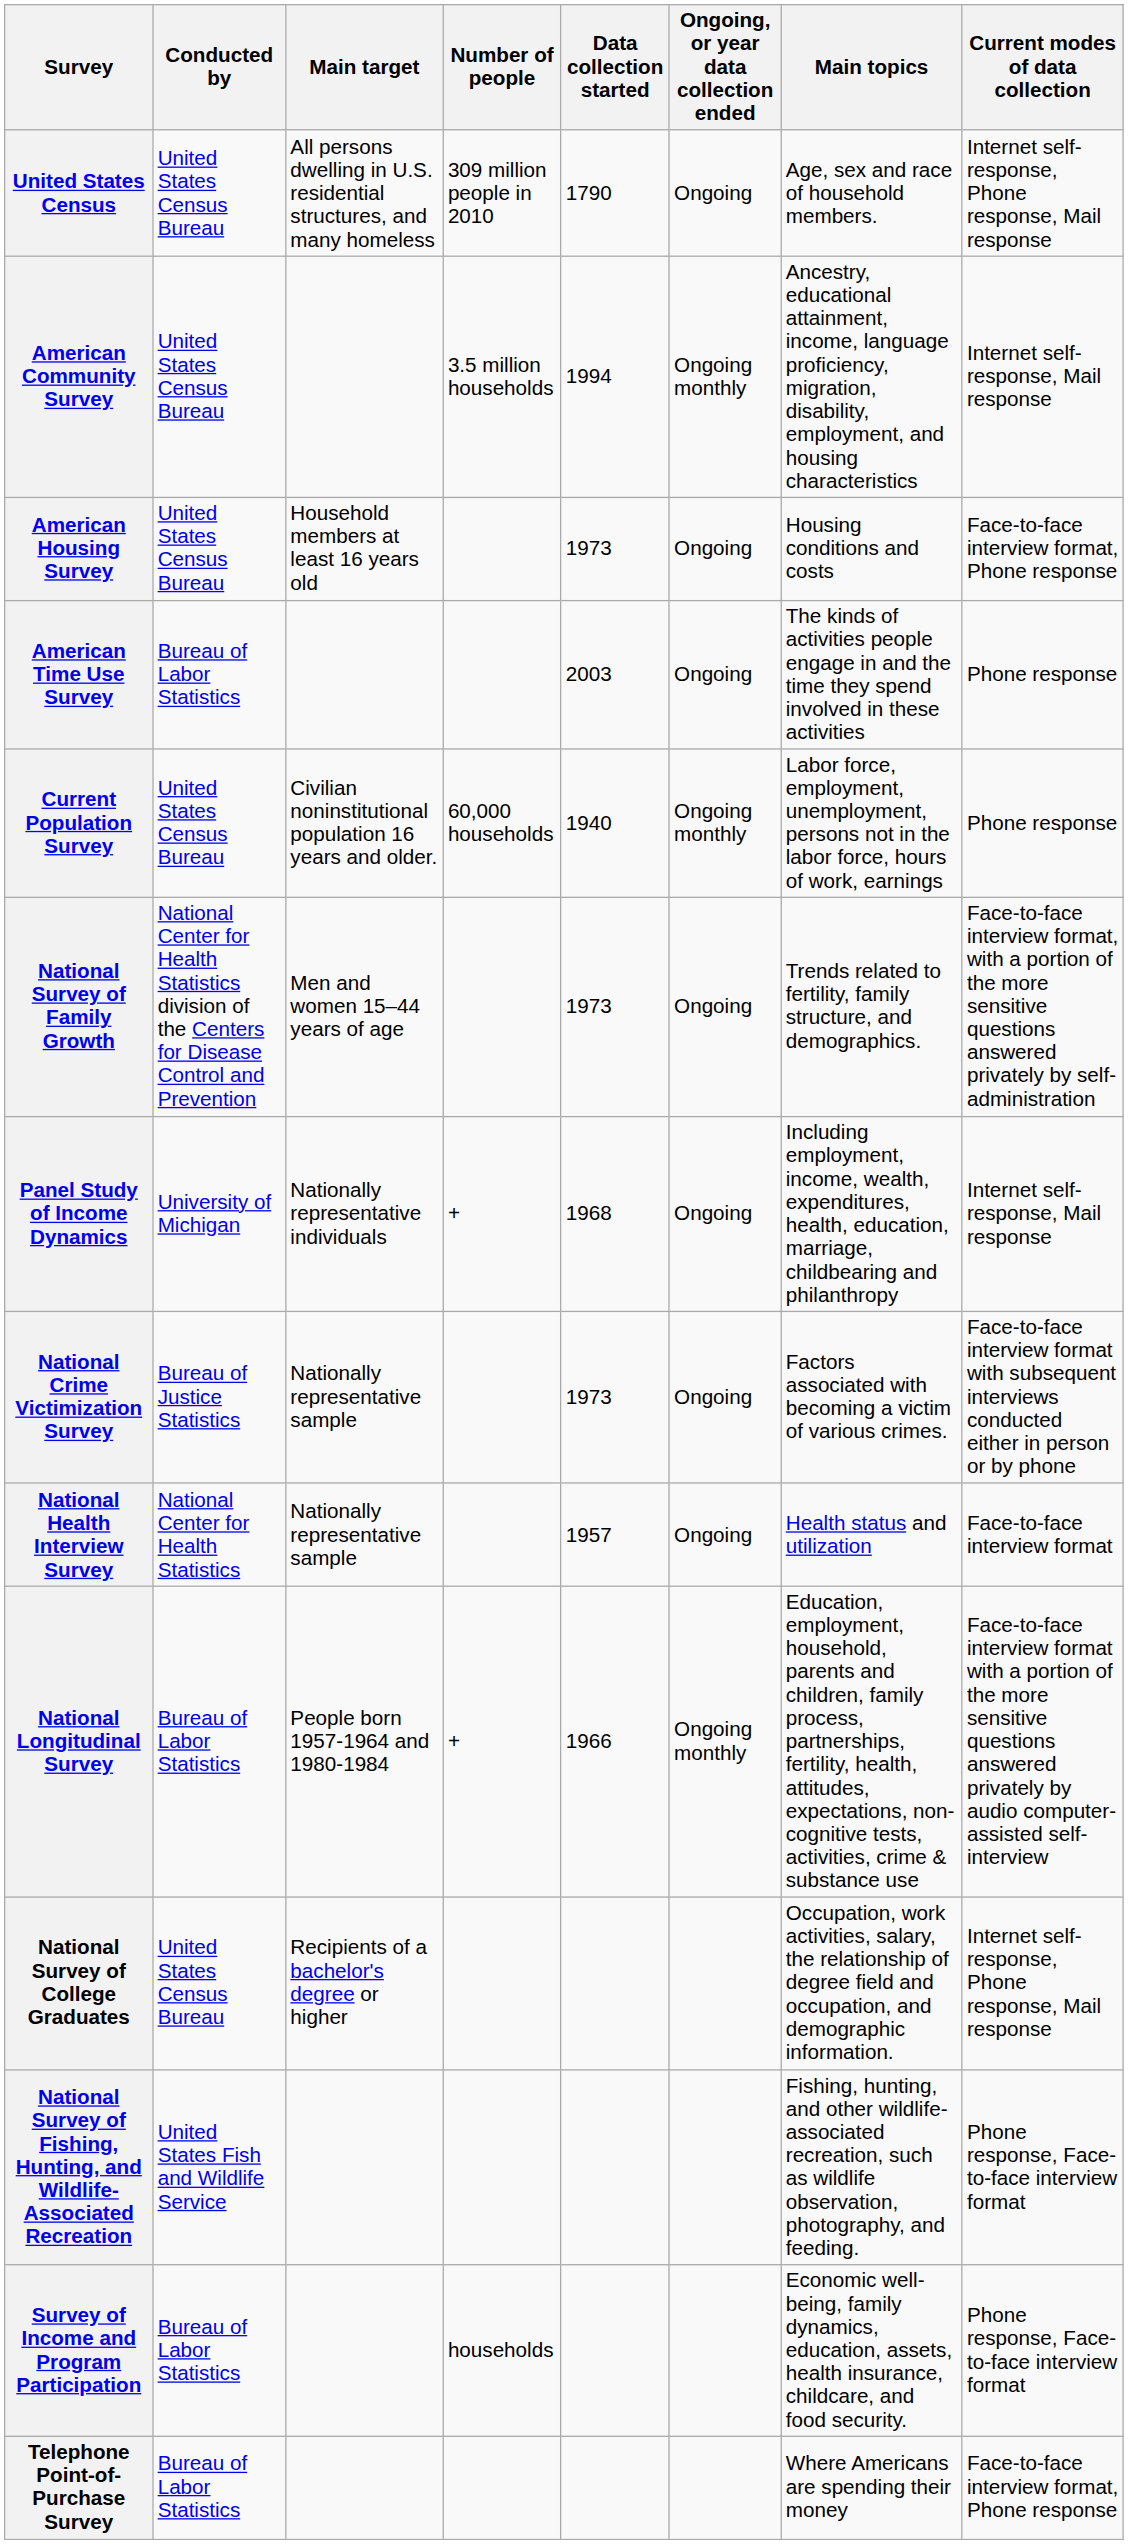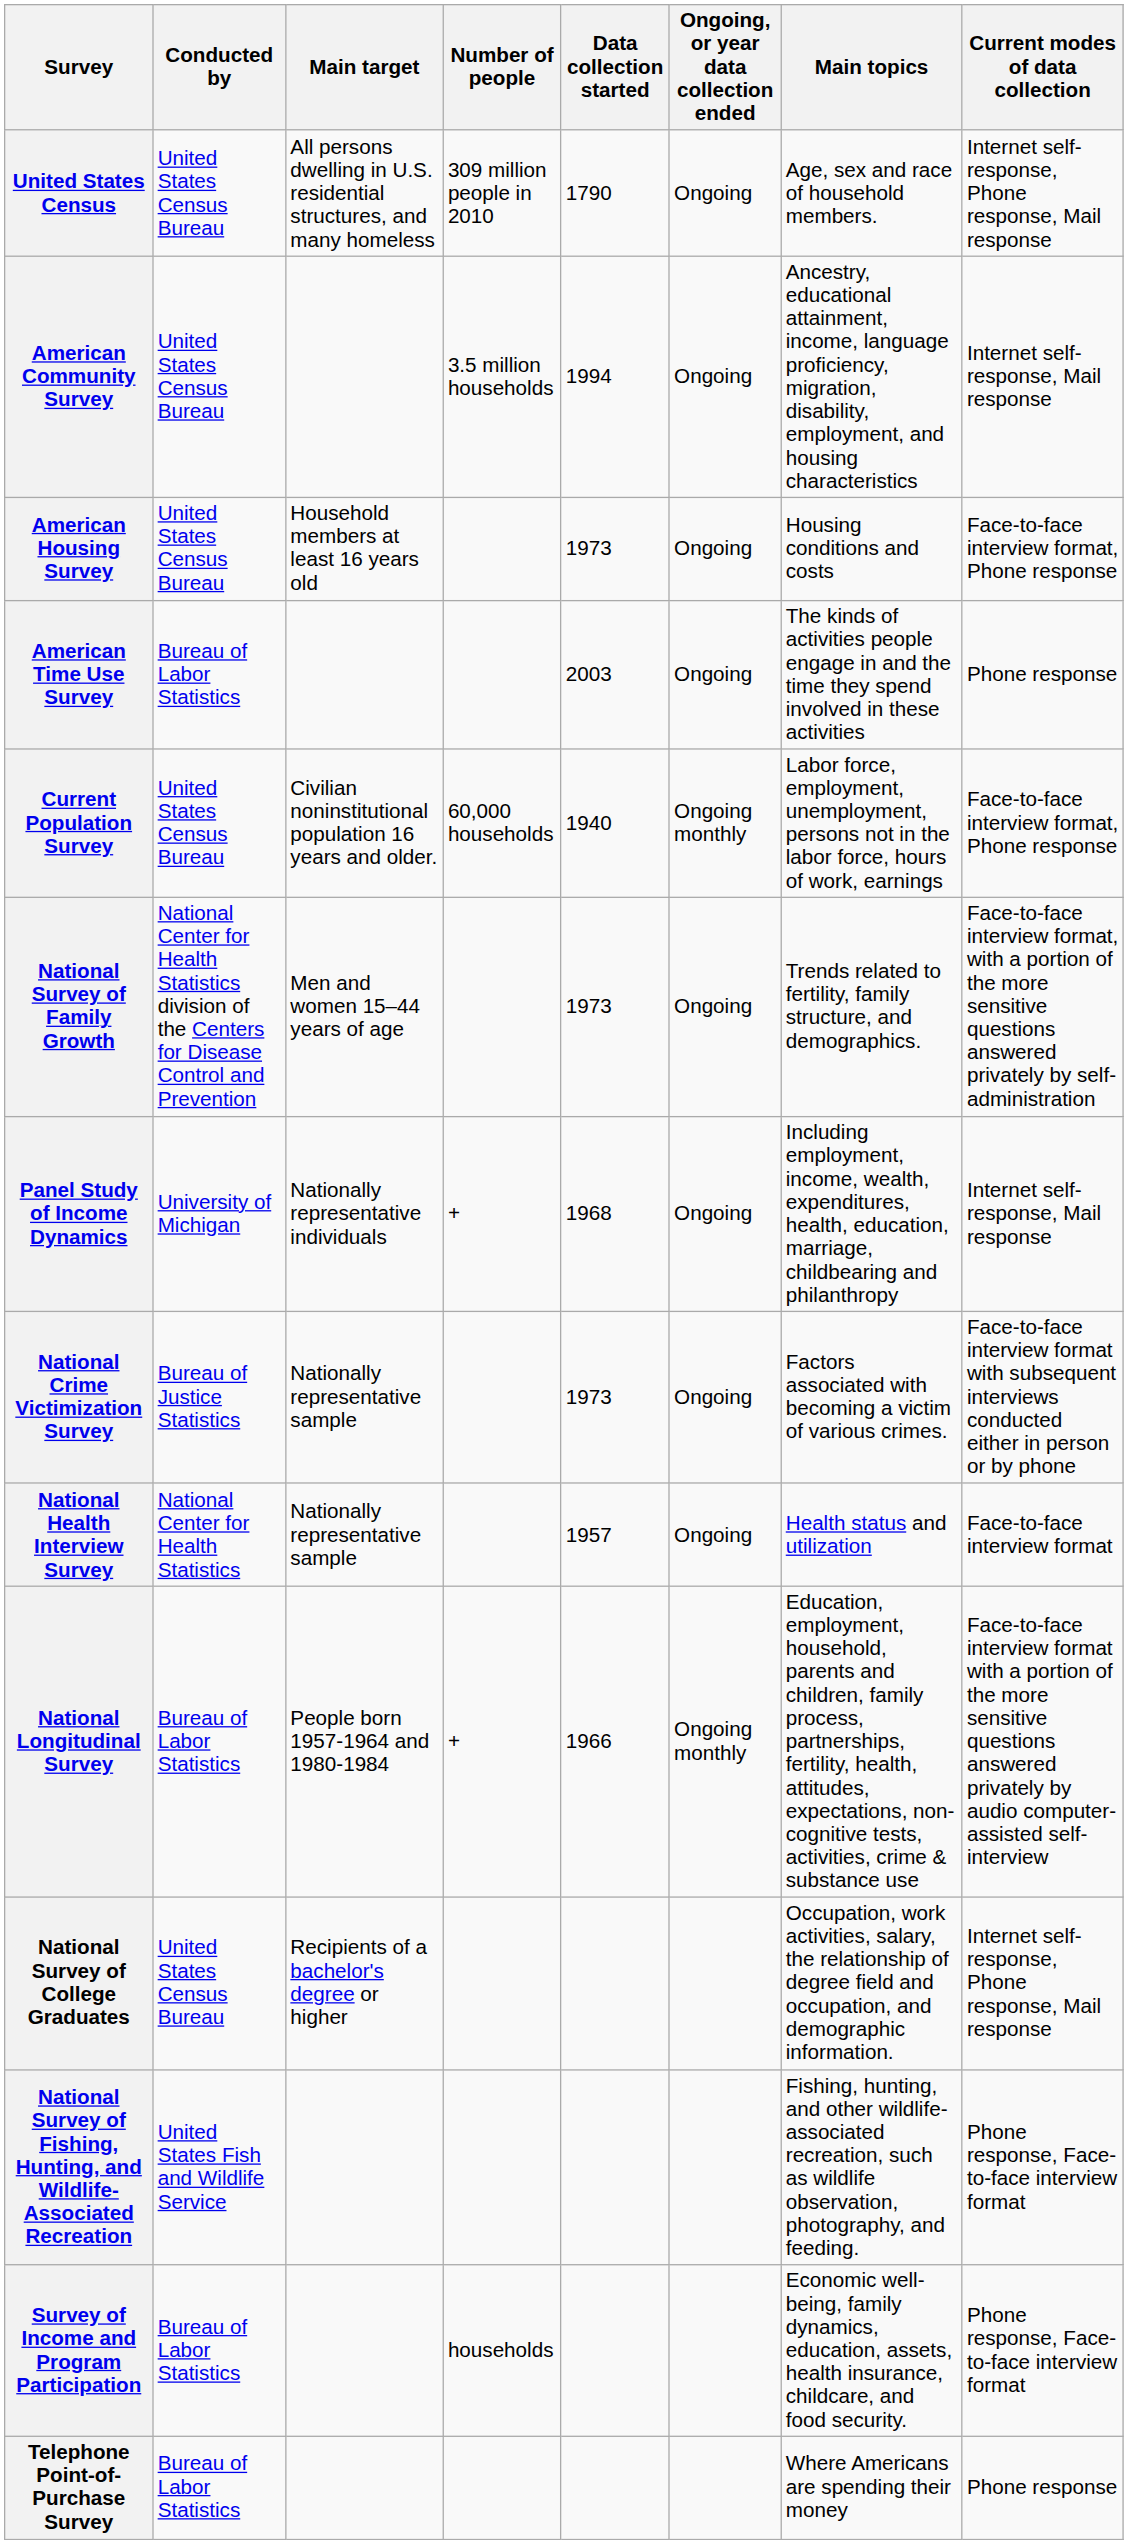 <table class="sortable wikitable">
 <tr>
 <th>Survey</th>
 <th>Conducted by</th>
 <th>Main target</th>
 <th>Number of people</th>
 <th>Data collection started</th>
 <th>Ongoing, or year data collection ended</th>
 <th>Main topics</th>
 <th>Current modes of data collection</th>
 </tr>
 <tr>
 <th><a href='#'>United States Census</a></th>
 <td><a href='#'>United States Census Bureau</a></td>
 <td>All persons dwelling in U.S. residential structures, and many homeless</td>
 <td> 309 million people in 2010</td>
 <td>1790</td>
 <td>Ongoing</td>
 <td>Age, sex and race of household members.</td>
 <td>Internet self-response, Phone response, Mail response</td>
 </tr>
 <tr>
 <th><a href='#'>American Community Survey</a></th>
 <td><a href='#'>United States Census Bureau</a></td>
 <td></td>
 <td> 3.5 million households</td>
 <td>1994</td>
-<td>Ongoing monthly</td>
+<td>Ongoing</td>
 <td>Ancestry, educational attainment, income, language proficiency, migration, disability, employment, and housing characteristics</td>
 <td>Internet self-response, Mail response</td>
 </tr>
 <tr>
 <th><a href='#'>American Housing Survey</a></th>
 <td><a href='#'>United States Census Bureau</a></td>
 <td>Household members at least 16 years old</td>
 <td></td>
 <td>1973</td>
 <td>Ongoing</td>
 <td>Housing conditions and costs</td>
 <td>Face-to-face interview format, Phone response</td>
 </tr>
 <tr>
 <th><a href='#'>American Time Use Survey</a></th>
 <td><a href='#'>Bureau of Labor Statistics</a></td>
 <td></td>
 <td></td>
 <td>2003</td>
 <td>Ongoing</td>
 <td>The kinds of activities people engage in and the time they spend involved in these activities</td>
 <td>Phone response</td>
 </tr>
 <tr>
 <th><a href='#'>Current Population Survey</a></th>
 <td><a href='#'>United States Census Bureau</a></td>
 <td>Civilian noninstitutional population 16 years and older.</td>
 <td> 60,000 households</td>
 <td>1940</td>
 <td>Ongoing monthly</td>
 <td>Labor force, employment, unemployment, persons not in the labor force, hours of work, earnings</td>
-<td>Phone response</td>
+<td>Face-to-face interview format, Phone response</td>
 </tr>
 <tr>
 <th><a href='#'>National Survey of Family Growth</a></th>
 <td><a href='#'>National Center for Health Statistics</a> division of the <a href='#'>Centers for Disease Control and Prevention</a></td>
 <td>Men and women 15–44 years of age</td>
 <td></td>
 <td>1973</td>
 <td>Ongoing</td>
 <td>Trends related to fertility, family structure, and demographics.</td>
 <td>Face-to-face interview format, with a portion of the more sensitive questions answered privately by self-administration</td>
 </tr>
 <tr>
 <th><a href='#'>Panel Study of Income Dynamics</a></th>
 <td><a href='#'>University of Michigan</a></td>
 <td>Nationally representative individuals</td>
 <td>+</td>
 <td>1968</td>
 <td>Ongoing</td>
 <td>Including employment, income, wealth, expenditures, health, education, marriage, childbearing and philanthropy</td>
 <td>Internet self-response, Mail response</td>
 </tr>
 <tr>
 <th><a href='#'>National Crime Victimization Survey</a></th>
 <td><a href='#'>Bureau of Justice Statistics</a></td>
 <td>Nationally representative sample</td>
 <td></td>
 <td>1973</td>
 <td>Ongoing</td>
 <td>Factors associated with becoming a victim of various crimes.</td>
 <td>Face-to-face interview format with subsequent interviews conducted either in person or by phone</td>
 </tr>
 <tr>
 <th><a href='#'>National Health Interview Survey</a></th>
 <td><a href='#'>National Center for Health Statistics</a></td>
 <td>Nationally representative sample</td>
 <td></td>
 <td>1957</td>
 <td>Ongoing</td>
 <td><a href='#'>Health status</a> and <a href='#'>utilization</a></td>
 <td>Face-to-face interview format</td>
 </tr>
 <tr>
 <th><a href='#'>National Longitudinal Survey</a></th>
 <td><a href='#'>Bureau of Labor Statistics</a></td>
 <td>People born 1957-1964 and 1980-1984</td>
 <td>+</td>
 <td>1966</td>
 <td>Ongoing monthly</td>
 <td>Education, employment, household, parents and children, family process, partnerships, fertility, health, attitudes, expectations, non-cognitive tests, activities, crime & substance use</td>
 <td>Face-to-face interview format with a portion of the more sensitive questions answered privately by audio computer-assisted self-interview</td>
 </tr>
 <tr>
 <th>National Survey of College Graduates</th>
 <td><a href='#'>United States Census Bureau</a></td>
 <td>Recipients of a <a href='#'>bachelor's degree</a> or higher</td>
 <td></td>
 <td></td>
 <td></td>
 <td>Occupation, work activities, salary, the relationship of degree field and occupation, and demographic information.</td>
 <td>Internet self-response, Phone response, Mail response</td>
 </tr>
 <tr>
 <th><a href='#'>National Survey of Fishing, Hunting, and Wildlife-Associated Recreation</a></th>
 <td><a href='#'>United States Fish and Wildlife Service</a></td>
 <td></td>
 <td></td>
 <td></td>
 <td></td>
 <td>Fishing, hunting, and other wildlife-associated recreation, such as wildlife observation, photography, and feeding.</td>
 <td>Phone response, Face-to-face interview format</td>
 </tr>
 <tr>
 <th><a href='#'>Survey of Income and Program Participation</a></th>
 <td><a href='#'>Bureau of Labor Statistics</a></td>
 <td></td>
 <td> households</td>
 <td></td>
 <td></td>
 <td>Economic well-being, family dynamics, education, assets, health insurance, childcare, and food security.</td>
 <td>Phone response, Face-to-face interview format</td>
 </tr>
 <tr>
 <th>Telephone Point-of-Purchase Survey</th>
 <td><a href='#'>Bureau of Labor Statistics</a></td>
 <td></td>
 <td></td>
 <td></td>
 <td></td>
 <td>Where Americans are spending their money</td>
-<td>Face-to-face interview format, Phone response</td>
+<td>Phone response</td>
 </tr>
 </table>
